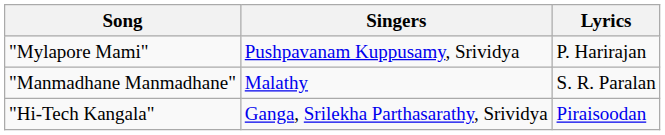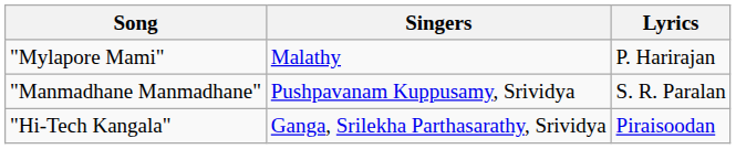 <table class="wikitable" style="font-size:95%;">
 <tr>
 <th>Song</th>
 <th>Singers</th>
 <th>Lyrics</th>
 </tr>
 <tr>
 <td>"Mylapore Mami"</td>
-<td><a href='#'>Pushpavanam Kuppusamy</a>, Srividya</td>
+<td><a href='#'>Malathy</a></td>
 <td>P. Harirajan</td>
 </tr>
 <tr>
 <td>"Manmadhane Manmadhane"</td>
-<td><a href='#'>Malathy</a></td>
+<td><a href='#'>Pushpavanam Kuppusamy</a>, Srividya</td>
 <td>S. R. Paralan</td>
 </tr>
 <tr>
 <td>"Hi-Tech Kangala"</td>
 <td><a href='#'>Ganga</a>, <a href='#'>Srilekha Parthasarathy</a>, Srividya</td>
 <td><a href='#'>Piraisoodan</a></td>
 </tr>
 </table>
